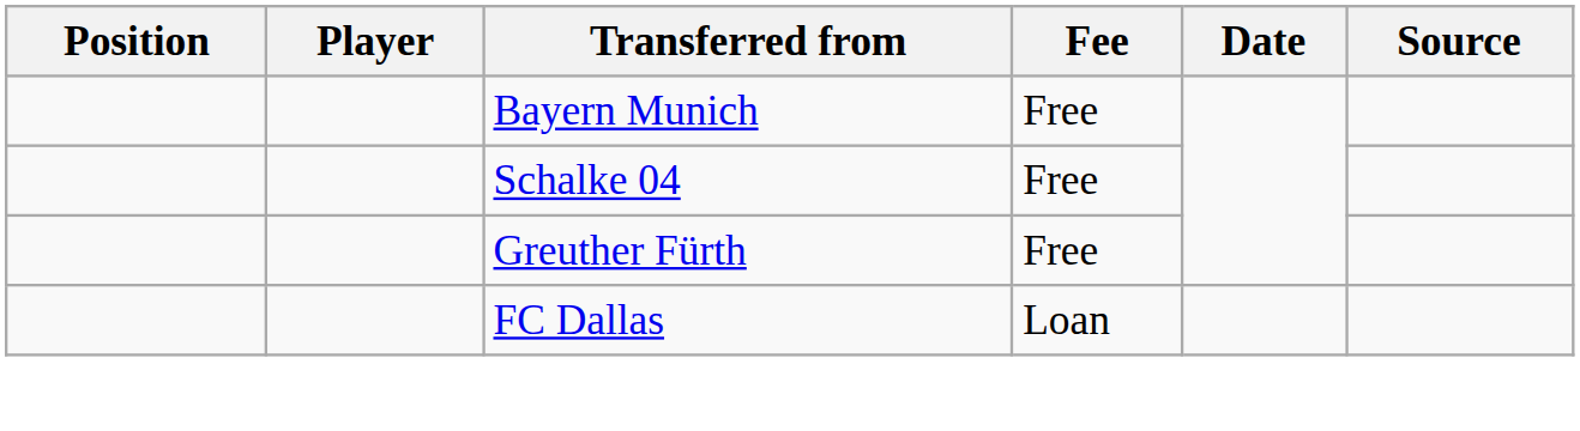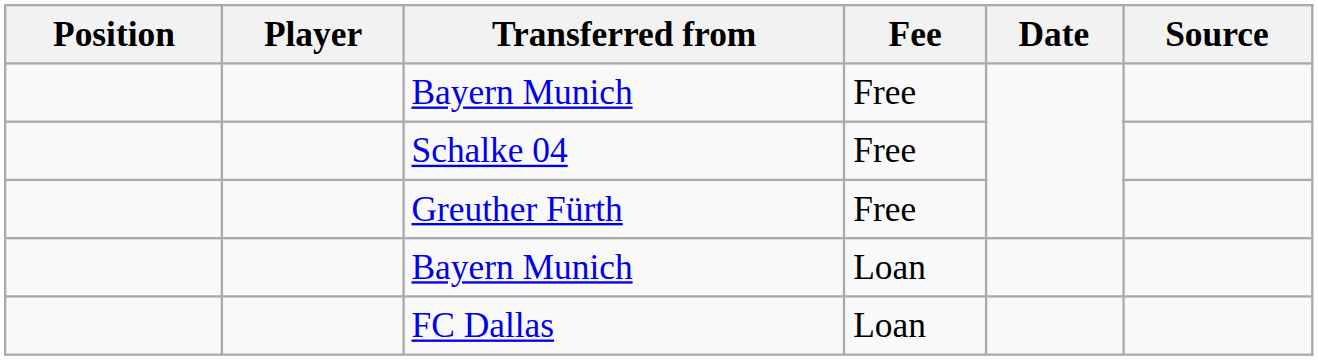 <table class="wikitable sortable" style="width:90%; text-align:center; font-size:95%; text-align:left;">
 <tr>
 <th>Position</th>
 <th>Player</th>
 <th>Transferred from</th>
 <th>Fee</th>
 <th>Date</th>
 <th>Source</th>
 </tr>
 <tr>
 <td align=center></td>
 <td></td>
 <td> <a href='#'>Bayern Munich</a></td>
 <td>Free</td>
 <td rowspan=3></td>
 <td></td>
 </tr>
 <tr>
 <td align=center></td>
 <td></td>
 <td> <a href='#'>Schalke 04</a></td>
 <td>Free</td>
 <td></td>
 </tr>
 <tr>
 <td align=center></td>
 <td></td>
 <td> <a href='#'>Greuther Fürth</a></td>
 <td>Free</td>
 <td></td>
 </tr>
 <tr>
 <td align=center></td>
 <td></td>
+<td> <a href='#'>Bayern Munich</a></td>
+<td>Loan</td>
+<td></td>
+<td></td>
+</tr>
+<tr>
+<td align=center></td>
+<td></td>
 <td> <a href='#'>FC Dallas</a></td>
 <td>Loan</td>
 <td></td>
 <td></td>
 </tr>
 </table>
